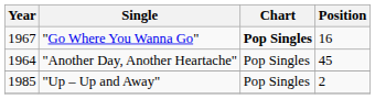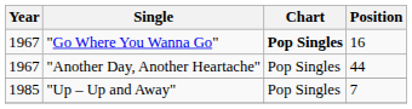 <table class="wikitable">
 <tr>
 <th>Year</th>
 <th>Single</th>
 <th>Chart</th>
 <th>Position</th>
 </tr>
 <tr>
 <td>1967</td>
 <td>"<a href='#'>Go Where You Wanna Go</a>"</td>
 <td><strong>Pop Singles</strong></td>
 <td>16</td>
 </tr>
 <tr>
-<td>1964</td>
+<td>1967</td>
 <td>"Another Day, Another Heartache"</td>
 <td>Pop Singles</td>
-<td>45</td>
+<td>44</td>
 </tr>
 <tr>
 </tr>
 <tr>
 <td>1985</td>
 <td>"Up – Up and Away"</td>
 <td>Pop Singles</td>
-<td>2</td>
+<td>7</td>
 </tr>
 <tr>
 </tr>
 </table>
